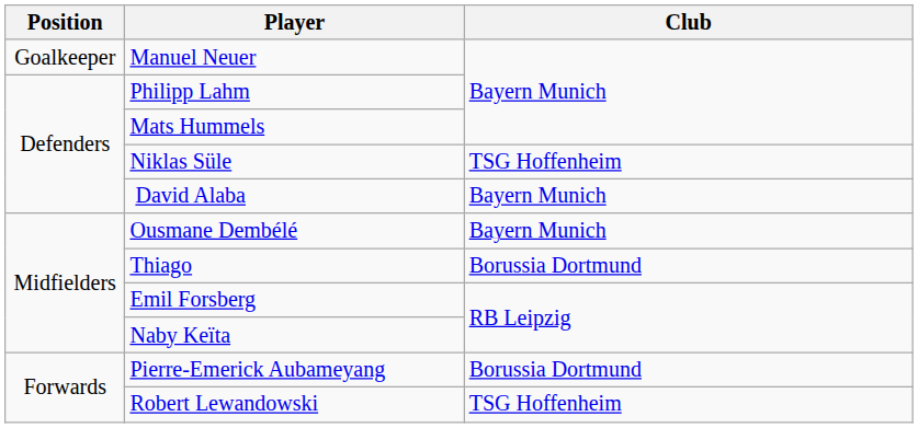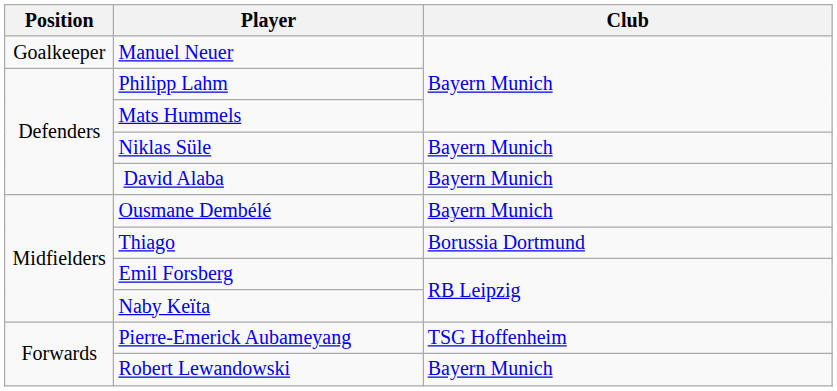 <table class="wikitable">
 <tr>
 <th style="width:5em">Position</th>
 <th style="width:15em">Player</th>
 <th style="width:20em">Club</th>
 </tr>
 <tr>
 <td style="text-align:center">Goalkeeper</td>
 <td> <a href='#'>Manuel Neuer</a></td>
 <td rowspan=3><a href='#'>Bayern Munich</a></td>
 </tr>
 <tr>
 <td rowspan="4" style="text-align:center">Defenders</td>
 <td> <a href='#'>Philipp Lahm</a></td>
 </tr>
 <tr>
 <td> <a href='#'>Mats Hummels</a></td>
 </tr>
 <tr>
 <td> <a href='#'>Niklas Süle</a></td>
-<td><a href='#'>TSG Hoffenheim</a></td>
+<td><a href='#'>Bayern Munich</a></td>
 </tr>
 <tr>
 <td> <a href='#'>David Alaba</a></td>
 <td><a href='#'>Bayern Munich</a></td>
 </tr>
 <tr>
 <td rowspan="4" style="text-align:center">Midfielders</td>
 <td> <a href='#'>Ousmane Dembélé</a></td>
 <td><a href='#'>Bayern Munich</a></td>
 </tr>
 <tr>
 <td> <a href='#'>Thiago</a></td>
 <td><a href='#'>Borussia Dortmund</a></td>
 </tr>
 <tr>
 <td> <a href='#'>Emil Forsberg</a></td>
 <td rowspan=2><a href='#'>RB Leipzig</a></td>
 </tr>
 <tr>
 <td> <a href='#'>Naby Keïta</a></td>
 </tr>
 <tr>
 <td rowspan="2" style="text-align:center">Forwards</td>
 <td> <a href='#'>Pierre-Emerick Aubameyang</a></td>
-<td><a href='#'>Borussia Dortmund</a></td>
+<td><a href='#'>TSG Hoffenheim</a></td>
 </tr>
 <tr>
 <td> <a href='#'>Robert Lewandowski</a></td>
-<td><a href='#'>TSG Hoffenheim</a></td>
+<td><a href='#'>Bayern Munich</a></td>
 </tr>
 </table>
